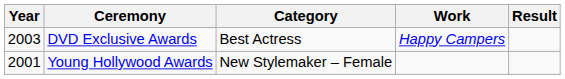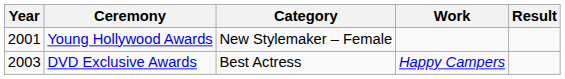 <table class="wikitable sortable">
 <tr>
 <th>Year</th>
 <th>Ceremony</th>
 <th>Category</th>
 <th>Work</th>
 <th>Result</th>
 </tr>
 <tr>
+<td>2001</td>
+<td><a href='#'>Young Hollywood Awards</a></td>
+<td>New Stylemaker – Female</td>
+<td></td>
+<td></td>
+</tr>
+<tr>
 <td>2003</td>
 <td><a href='#'>DVD Exclusive Awards</a></td>
 <td>Best Actress</td>
 <td><em><a href='#'>Happy Campers</a></em></td>
 <td></td>
 </tr>
-<tr>
-<td>2001</td>
-<td><a href='#'>Young Hollywood Awards</a></td>
-<td>New Stylemaker – Female</td>
-<td></td>
-<td></td>
-</tr>
 </table>
